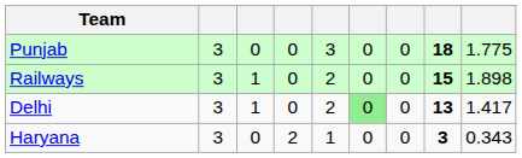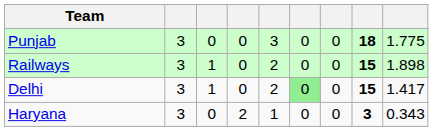 <table class="wikitable" style="text-align:center">
 <tr>
 <th style="width:160px">Team</th>
 <th style="width:25px"></th>
 <th style="width:25px"></th>
 <th style="width:25px"></th>
 <th style="width:25px"></th>
 <th style="width:25px"></th>
 <th style="width:25px"></th>
 <th style="width:25px"></th>
 <th style="width:25px;"></th>
 </tr>
 <tr style="background:#cfc;">
 <td style="text-align:left"><a href='#'>Punjab</a></td>
 <td>3</td>
 <td>0</td>
 <td>0</td>
 <td>3</td>
 <td>0</td>
 <td>0</td>
 <td><strong>18</strong></td>
 <td>1.775</td>
 </tr>
 <tr style="background:#cfc;">
 <td style="text-align:left"><a href='#'>Railways</a></td>
 <td>3</td>
 <td>1</td>
 <td>0</td>
 <td>2</td>
 <td>0</td>
 <td>0</td>
 <td><strong>15</strong></td>
 <td>1.898</td>
 </tr>
 <tr>
 <td style="text-align:left"><a href='#'>Delhi</a></td>
 <td>3</td>
 <td>1</td>
 <td>0</td>
 <td>2</td>
 <td style="background: lightgreen;">0</td>
 <td>0</td>
-<td><strong>13</strong></td>
+<td><strong>15</strong></td>
 <td>1.417</td>
 </tr>
 <tr>
 <td style="text-align:left"><a href='#'>Haryana</a></td>
 <td>3</td>
 <td>0</td>
 <td>2</td>
 <td>1</td>
 <td>0</td>
 <td>0</td>
 <td><strong>3</strong></td>
 <td>0.343</td>
 </tr>
 </table>
